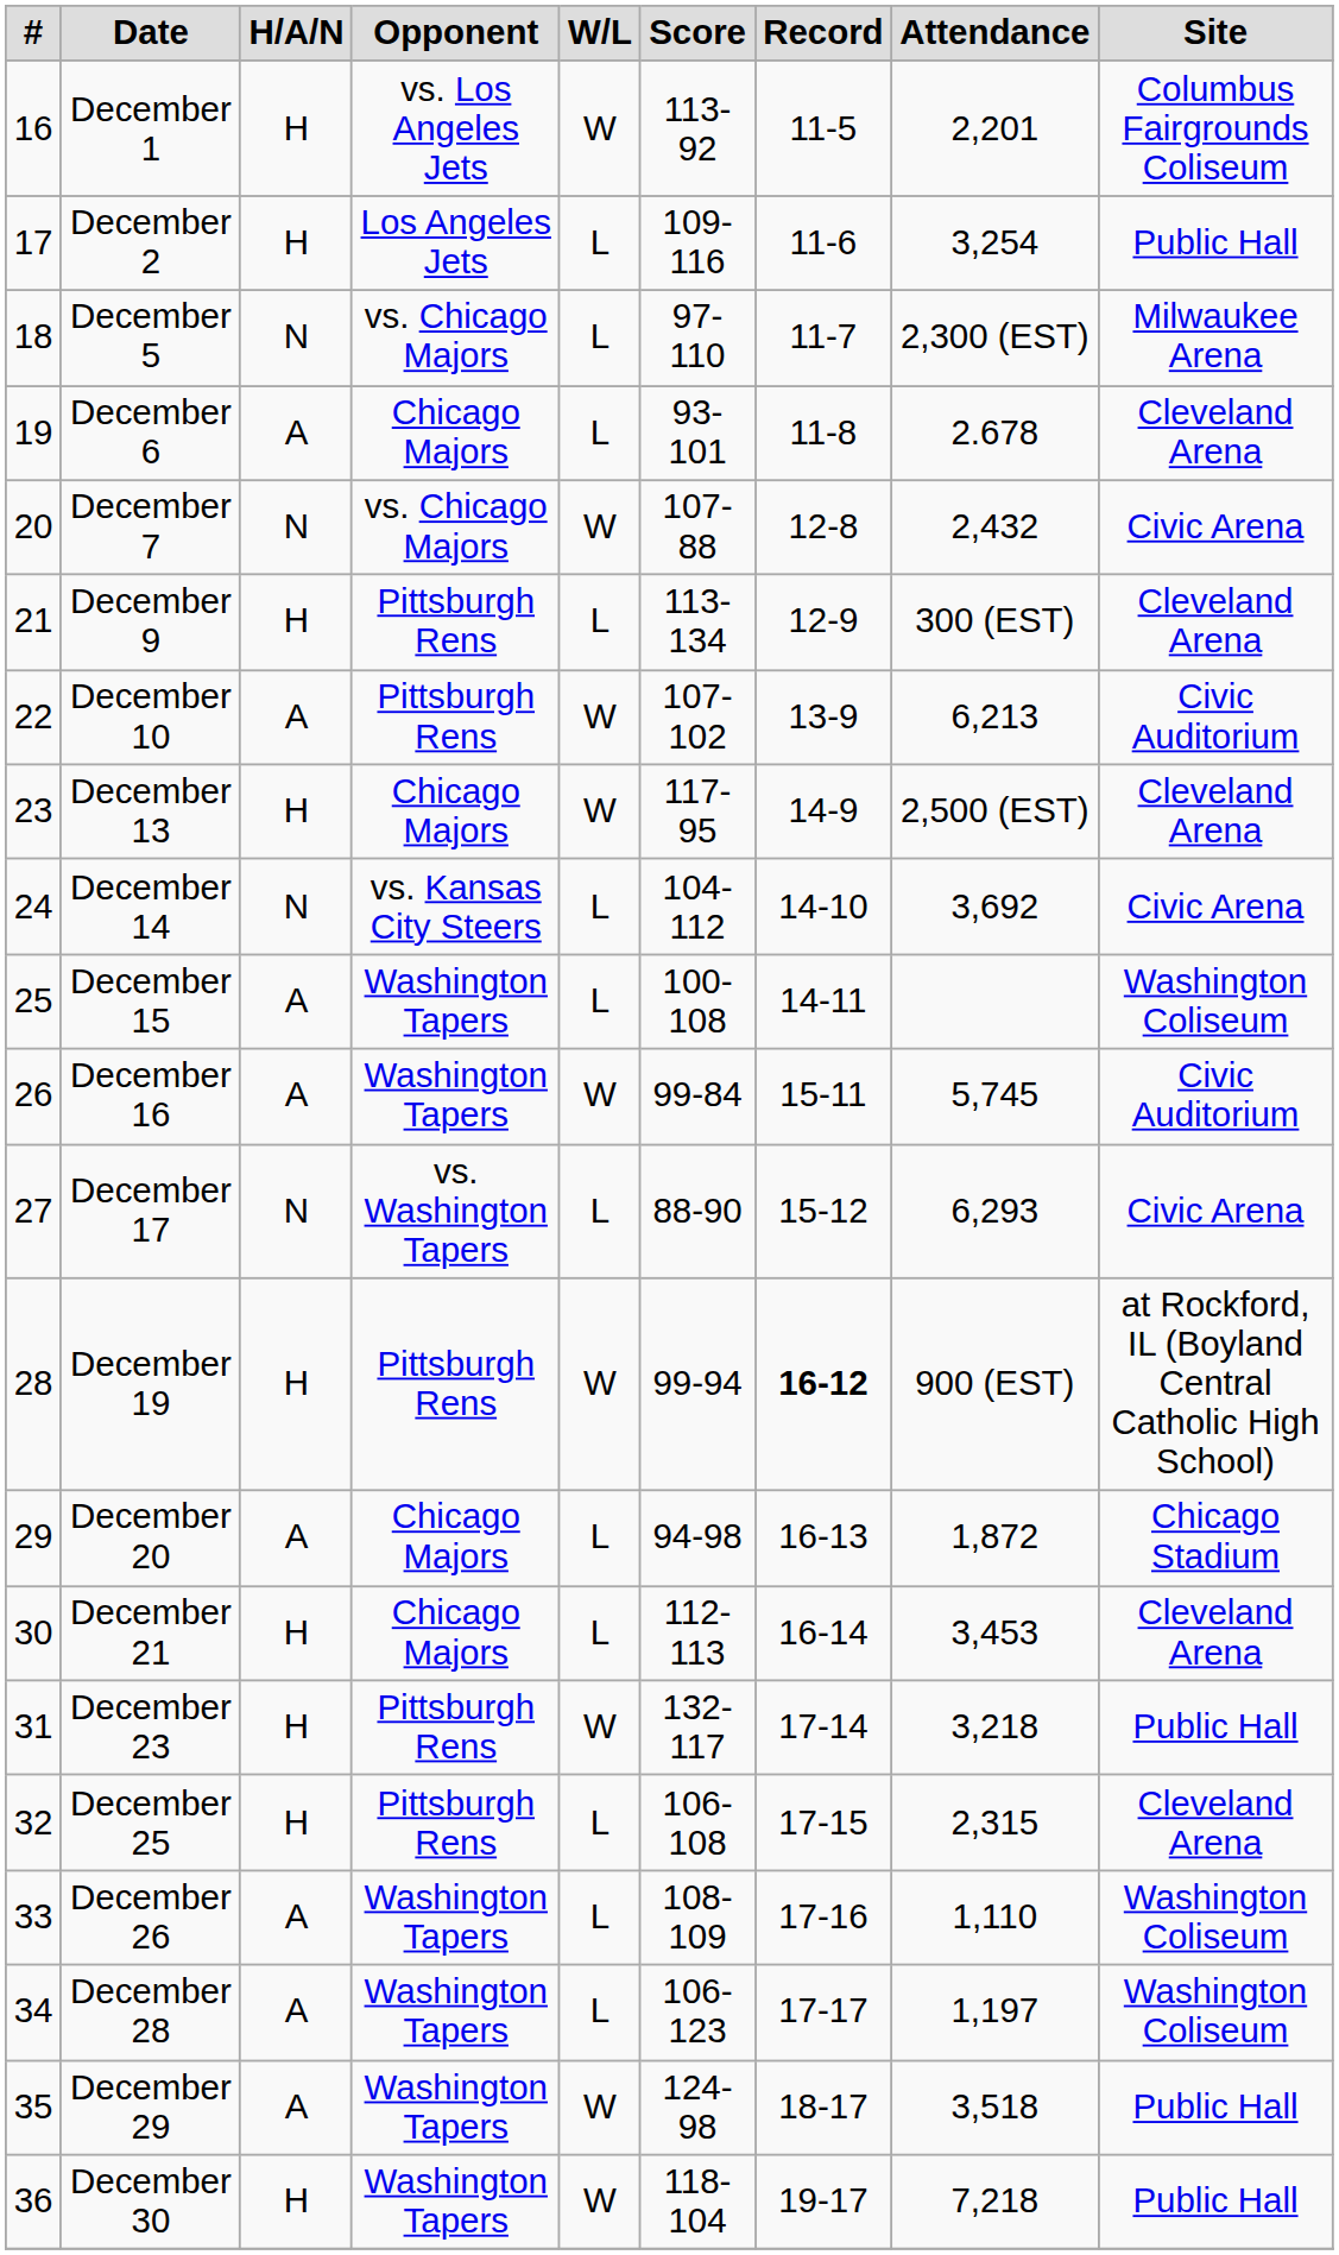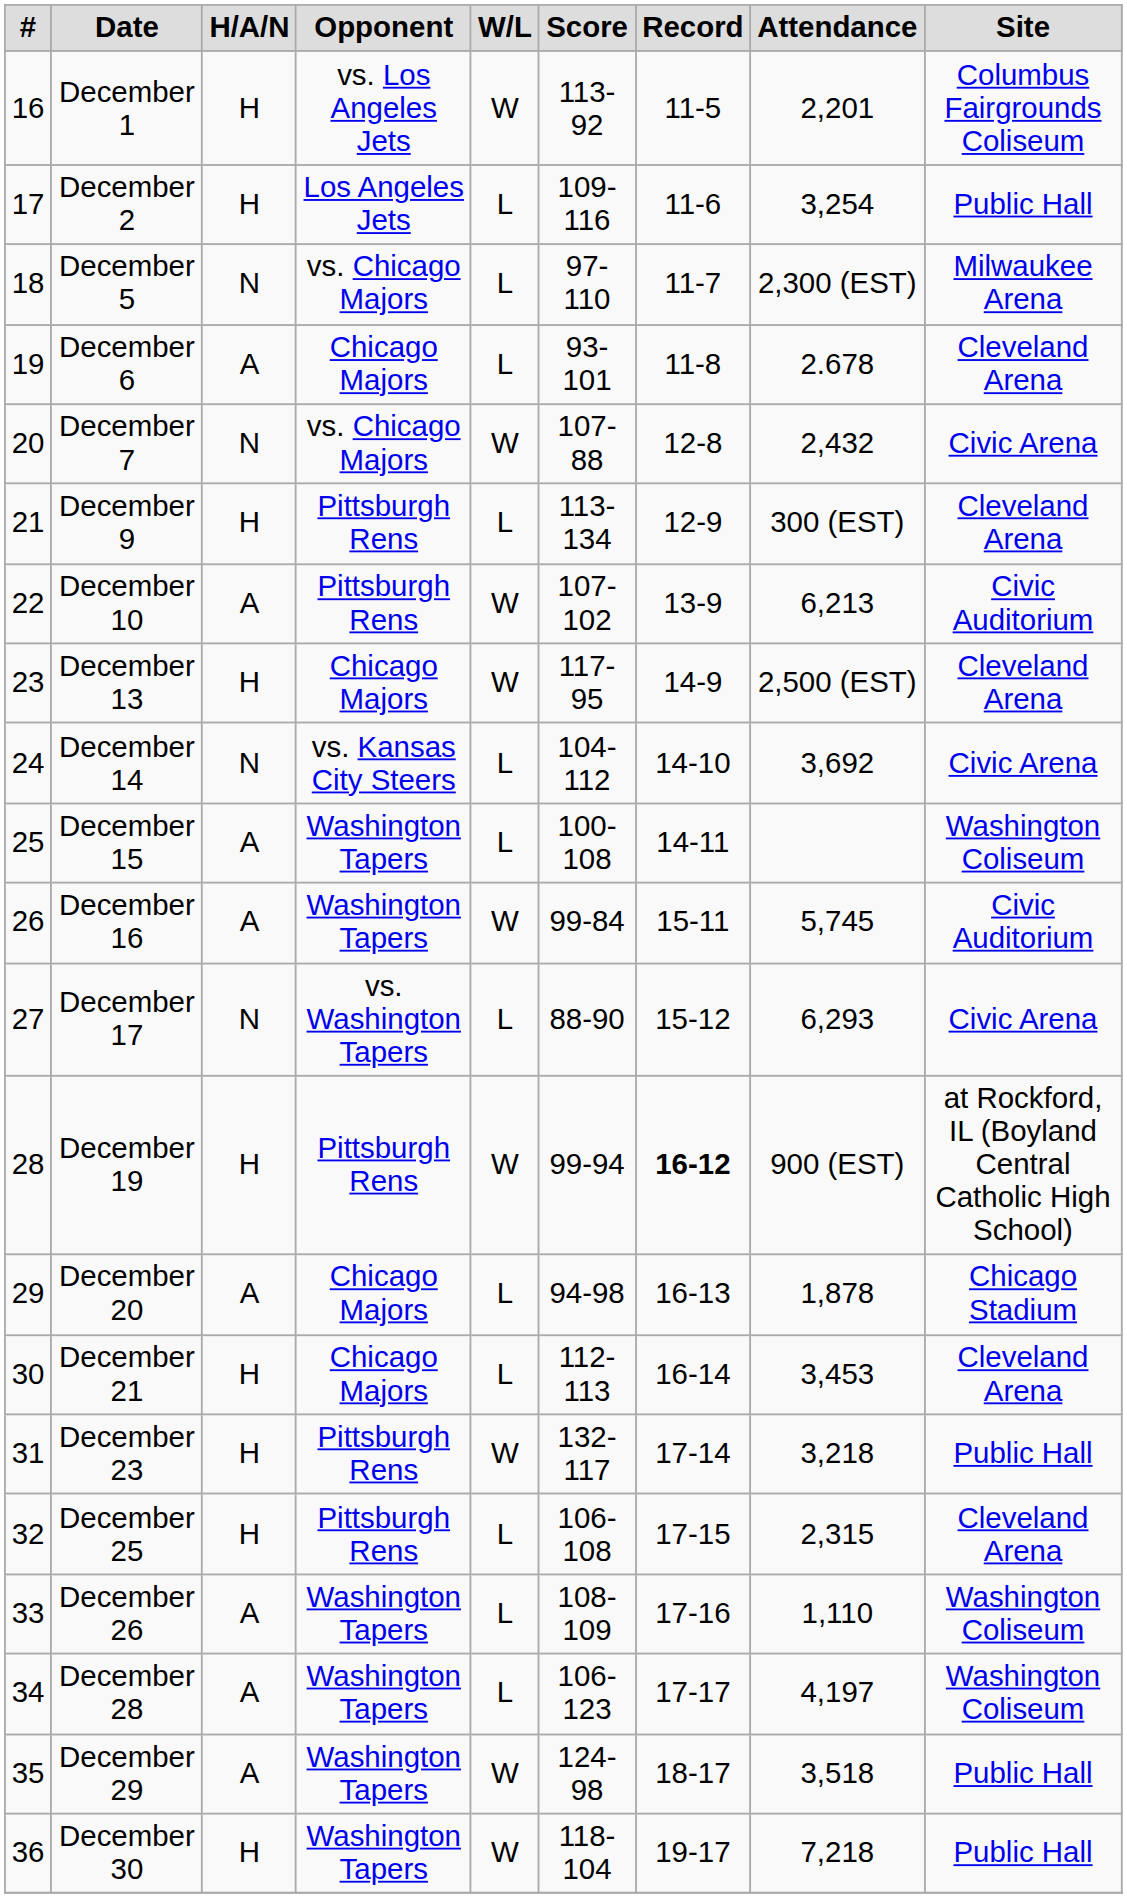 <table class="wikitable" style="text-align:center">
 <tr>
 <th style="background:#dddddd;">#</th>
 <th style="background:#dddddd;">Date</th>
 <th style="background:#dddddd;">H/A/N</th>
 <th style="background:#dddddd;">Opponent</th>
 <th style="background:#dddddd;">W/L</th>
 <th style="background:#dddddd;">Score</th>
 <th style="background:#dddddd;">Record</th>
 <th style="background:#dddddd;">Attendance</th>
 <th style="background:#dddddd;">Site</th>
 </tr>
 <tr align="center"    bgcolor="">
 <td>16</td>
 <td>December 1</td>
 <td>H</td>
 <td>vs. <a href='#'>Los Angeles Jets</a></td>
 <td>W</td>
 <td>113-92</td>
 <td>11-5</td>
 <td>2,201</td>
 <td><a href='#'>Columbus Fairgrounds Coliseum</a></td>
 </tr>
 <tr align="center"    bgcolor="">
 <td>17</td>
 <td>December 2</td>
 <td>H</td>
 <td><a href='#'>Los Angeles Jets</a></td>
 <td>L</td>
 <td>109-116</td>
 <td>11-6</td>
 <td>3,254</td>
 <td><a href='#'>Public Hall</a></td>
 </tr>
 <tr align="center"    bgcolor="">
 <td>18</td>
 <td>December 5</td>
 <td>N</td>
 <td>vs. <a href='#'>Chicago Majors</a></td>
 <td>L</td>
 <td>97-110</td>
 <td>11-7</td>
 <td>2,300 (EST)</td>
 <td><a href='#'>Milwaukee Arena</a></td>
 </tr>
 <tr align="center"    bgcolor="">
 <td>19</td>
 <td>December 6</td>
 <td>A</td>
 <td><a href='#'>Chicago Majors</a></td>
 <td>L</td>
 <td>93-101</td>
 <td>11-8</td>
 <td>2.678</td>
 <td><a href='#'>Cleveland Arena</a></td>
 </tr>
 <tr align="center"    bgcolor="">
 <td>20</td>
 <td>December 7</td>
 <td>N</td>
 <td>vs. <a href='#'>Chicago Majors</a></td>
 <td>W</td>
 <td>107-88</td>
 <td>12-8</td>
 <td>2,432</td>
 <td><a href='#'>Civic Arena</a></td>
 </tr>
 <tr align="center"    bgcolor="">
 <td>21</td>
 <td>December 9</td>
 <td>H</td>
 <td><a href='#'>Pittsburgh Rens</a></td>
 <td>L</td>
 <td>113-134</td>
 <td>12-9</td>
 <td>300 (EST)</td>
 <td><a href='#'>Cleveland Arena</a></td>
 </tr>
 <tr align="center"    bgcolor="">
 <td>22</td>
 <td>December 10</td>
 <td>A</td>
 <td><a href='#'>Pittsburgh Rens</a></td>
 <td>W</td>
 <td>107-102</td>
 <td>13-9</td>
 <td>6,213</td>
 <td><a href='#'>Civic Auditorium</a></td>
 </tr>
 <tr align="center"    bgcolor="">
 <td>23</td>
 <td>December 13</td>
 <td>H</td>
 <td><a href='#'>Chicago Majors</a></td>
 <td>W</td>
 <td>117-95</td>
 <td>14-9</td>
 <td>2,500 (EST)</td>
 <td><a href='#'>Cleveland Arena</a></td>
 </tr>
 <tr align="center"    bgcolor="">
 <td>24</td>
 <td>December 14</td>
 <td>N</td>
 <td>vs. <a href='#'>Kansas City Steers</a></td>
 <td>L</td>
 <td>104-112</td>
 <td>14-10</td>
 <td>3,692</td>
 <td><a href='#'>Civic Arena</a></td>
 </tr>
 <tr align="center"    bgcolor="">
 <td>25</td>
 <td>December 15</td>
 <td>A</td>
 <td><a href='#'>Washington Tapers</a></td>
 <td>L</td>
 <td>100-108</td>
 <td>14-11</td>
 <td></td>
 <td><a href='#'>Washington Coliseum</a></td>
 </tr>
 <tr align="center"    bgcolor="">
 <td>26</td>
 <td>December 16</td>
 <td>A</td>
 <td><a href='#'>Washington Tapers</a></td>
 <td>W</td>
 <td>99-84</td>
 <td>15-11</td>
 <td>5,745</td>
 <td><a href='#'>Civic Auditorium</a></td>
 </tr>
 <tr align="center"    bgcolor="">
 <td>27</td>
 <td>December 17</td>
 <td>N</td>
 <td>vs. <a href='#'>Washington Tapers</a></td>
 <td>L</td>
 <td>88-90</td>
 <td>15-12</td>
 <td>6,293</td>
 <td><a href='#'>Civic Arena</a></td>
 </tr>
 <tr align="center"    bgcolor="">
 <td>28</td>
 <td>December 19</td>
 <td>H</td>
 <td><a href='#'>Pittsburgh Rens</a></td>
 <td>W</td>
 <td>99-94</td>
 <td><strong>16-12</strong></td>
 <td>900 (EST)</td>
 <td>at Rockford, IL (Boyland Central Catholic High School)</td>
 </tr>
 <tr align="center"    bgcolor="">
 <td>29</td>
 <td>December 20</td>
 <td>A</td>
 <td><a href='#'>Chicago Majors</a></td>
 <td>L</td>
 <td>94-98</td>
 <td>16-13</td>
-<td>1,872</td>
+<td>1,878</td>
 <td><a href='#'>Chicago Stadium</a></td>
 </tr>
 <tr align="center"    bgcolor="">
 <td>30</td>
 <td>December 21</td>
 <td>H</td>
 <td><a href='#'>Chicago Majors</a></td>
 <td>L</td>
 <td>112-113</td>
 <td>16-14</td>
 <td>3,453</td>
 <td><a href='#'>Cleveland Arena</a></td>
 </tr>
 <tr align="center"    bgcolor="">
 <td>31</td>
 <td>December 23</td>
 <td>H</td>
 <td><a href='#'>Pittsburgh Rens</a></td>
 <td>W</td>
 <td>132-117</td>
 <td>17-14</td>
 <td>3,218</td>
 <td><a href='#'>Public Hall</a></td>
 </tr>
 <tr align="center"    bgcolor="">
 <td>32</td>
 <td>December 25</td>
 <td>H</td>
 <td><a href='#'>Pittsburgh Rens</a></td>
 <td>L</td>
 <td>106-108</td>
 <td>17-15</td>
 <td>2,315</td>
 <td><a href='#'>Cleveland Arena</a></td>
 </tr>
 <tr align="center"    bgcolor="">
 <td>33</td>
 <td>December 26</td>
 <td>A</td>
 <td><a href='#'>Washington Tapers</a></td>
 <td>L</td>
 <td>108-109</td>
 <td>17-16</td>
 <td>1,110</td>
 <td><a href='#'>Washington Coliseum</a></td>
 </tr>
 <tr align="center"    bgcolor="">
 <td>34</td>
 <td>December 28</td>
 <td>A</td>
 <td><a href='#'>Washington Tapers</a></td>
 <td>L</td>
 <td>106-123</td>
 <td>17-17</td>
-<td>1,197</td>
+<td>4,197</td>
 <td><a href='#'>Washington Coliseum</a></td>
 </tr>
 <tr align="center"    bgcolor="">
 <td>35</td>
 <td>December 29</td>
 <td>A</td>
 <td><a href='#'>Washington Tapers</a></td>
 <td>W</td>
 <td>124-98</td>
 <td>18-17</td>
 <td>3,518</td>
 <td><a href='#'>Public Hall</a></td>
 </tr>
 <tr align="center"    bgcolor="">
 <td>36</td>
 <td>December 30</td>
 <td>H</td>
 <td><a href='#'>Washington Tapers</a></td>
 <td>W</td>
 <td>118-104</td>
 <td>19-17</td>
 <td>7,218</td>
 <td><a href='#'>Public Hall</a></td>
 </tr>
 <tr align="center"    bgcolor="">
 </tr>
 </table>
